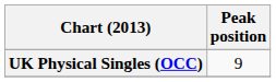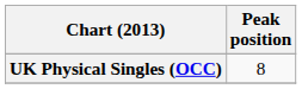 <table class="wikitable sortable plainrowheaders">
 <tr>
 <th>Chart (2013)</th>
 <th>Peak<br>position</th>
 </tr>
 <tr>
 </tr>
 <tr>
 <th scope="row">UK Physical Singles (<a href='#'>OCC</a>)</th>
-<td align="center">9</td>
+<td align="center">8</td>
 </tr>
 <tr>
 </tr>
 <tr>
 </tr>
 </table>
